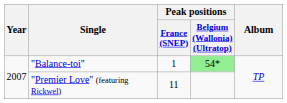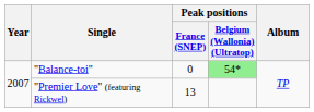 <table class="wikitable">
 <tr>
 <th align="center" rowspan="2" width="10">Year</th>
 <th align="center" rowspan="2" width="200">Single</th>
 <th align="center" colspan="2" width="20">Peak positions</th>
 <th align="center" rowspan="2" width="70">Album</th>
 </tr>
 <tr>
 <th scope="col" style="width:3em;font-size:90%;"><a href='#'>France <br> (SNEP)</a><br></th>
 <th scope="col" style="width:3em;font-size:90%;"><a href='#'>Belgium<br>(Wallonia)<br>(Ultratop)</a><br></th>
 </tr>
 <tr>
 <td style="text-align:center;" rowspan=2>2007</td>
 <td>"<a href='#'>Balance-toi</a>"</td>
-<td style="text-align:center;">1</td>
+<td style="text-align:center;">0</td>
 <td style="background: lightgreen; text-align:center;">54*</td>
 <td style="text-align:center;" rowspan=2><em><a href='#'>TP</a></em></td>
 </tr>
 <tr>
 <td>"<a href='#'>Premier Love</a>" <small>(featuring <a href='#'>Rickwel</a>)</small></td>
-<td style="text-align:center;">11</td>
+<td style="text-align:center;">13</td>
 <td style="text-align:center;"></td>
 </tr>
 </table>
